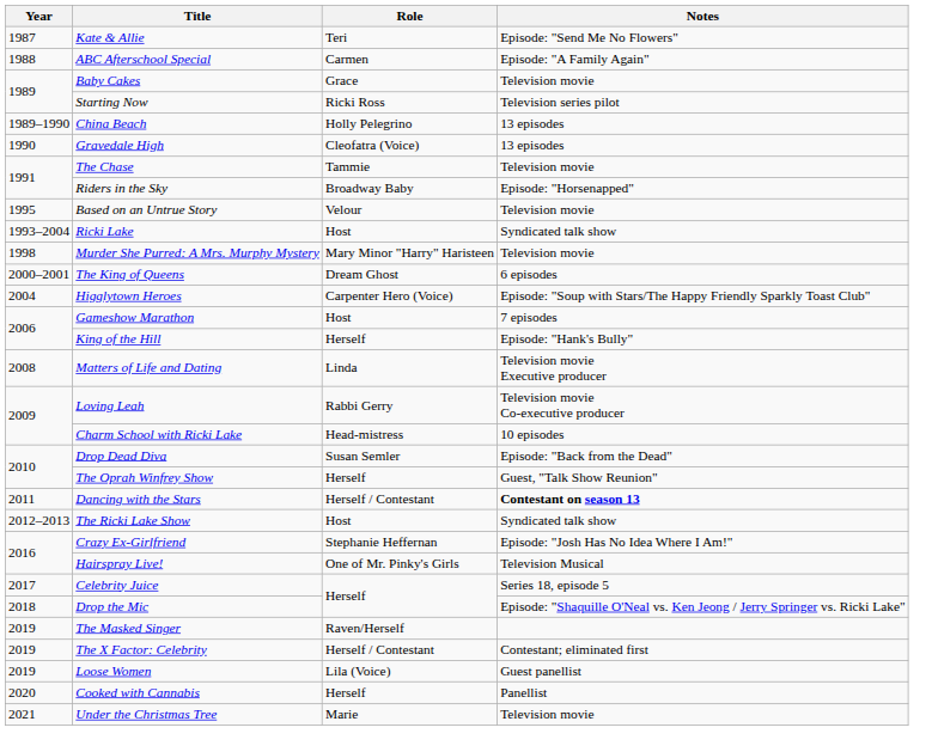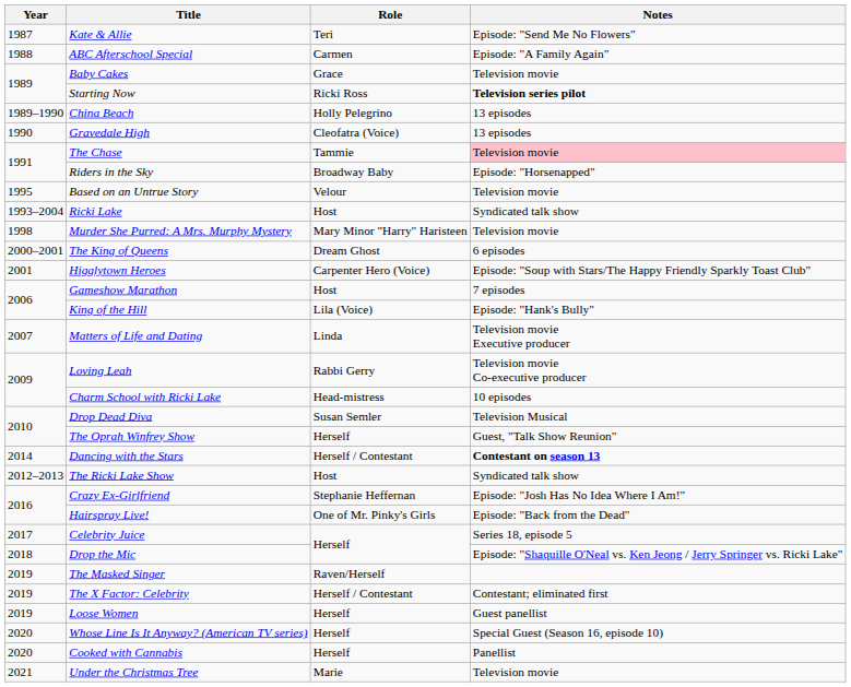 <table class="wikitable">
 <tr>
 <th>Year</th>
 <th>Title</th>
 <th>Role</th>
 <th>Notes</th>
 </tr>
 <tr>
 <td>1987</td>
 <td><em><a href='#'>Kate & Allie</a></em></td>
 <td>Teri</td>
 <td>Episode: "Send Me No Flowers"</td>
 </tr>
 <tr>
 <td>1988</td>
 <td><em><a href='#'>ABC Afterschool Special</a></em></td>
 <td>Carmen</td>
 <td>Episode: "A Family Again"</td>
 </tr>
 <tr>
 <td rowspan=2>1989</td>
 <td><em><a href='#'>Baby Cakes</a></em></td>
 <td>Grace</td>
 <td>Television movie</td>
 </tr>
 <tr>
 <td><em>Starting Now</em></td>
 <td>Ricki Ross</td>
-<td>Television series pilot</td>
+<td><strong>Television series pilot</strong></td>
 </tr>
 <tr>
 <td>1989–1990</td>
 <td><em><a href='#'>China Beach</a></em></td>
 <td>Holly Pelegrino</td>
 <td>13 episodes</td>
 </tr>
 <tr>
 <td>1990</td>
 <td><em><a href='#'>Gravedale High</a></em></td>
 <td>Cleofatra (Voice)</td>
 <td>13 episodes</td>
 </tr>
 <tr>
 <td rowspan=2>1991</td>
 <td><em><a href='#'>The Chase</a></em></td>
 <td>Tammie</td>
-<td>Television movie</td>
+<td style="background: pink;">Television movie</td>
 </tr>
 <tr>
 <td><em>Riders in the Sky</em></td>
 <td>Broadway Baby</td>
 <td>Episode: "Horsenapped"</td>
 </tr>
 <tr>
 <td>1995</td>
 <td><em>Based on an Untrue Story</em></td>
 <td>Velour</td>
 <td>Television movie</td>
 </tr>
 <tr>
 <td>1993–2004</td>
 <td><em><a href='#'>Ricki Lake</a></em></td>
 <td>Host</td>
 <td>Syndicated talk show</td>
 </tr>
 <tr>
 <td>1998</td>
 <td><em><a href='#'>Murder She Purred: A Mrs. Murphy Mystery</a></em></td>
 <td>Mary Minor "Harry" Haristeen</td>
 <td>Television movie</td>
 </tr>
 <tr>
 <td>2000–2001</td>
 <td><em><a href='#'>The King of Queens</a></em></td>
 <td>Dream Ghost</td>
 <td>6 episodes</td>
 </tr>
 <tr>
-<td>2004</td>
+<td>2001</td>
 <td><em><a href='#'>Higglytown Heroes</a></em></td>
 <td>Carpenter Hero (Voice)</td>
 <td>Episode: "Soup with Stars/The Happy Friendly Sparkly Toast Club"</td>
 </tr>
 <tr>
 <td rowspan=2>2006</td>
 <td><em><a href='#'>Gameshow Marathon</a></em></td>
 <td>Host</td>
 <td>7 episodes</td>
 </tr>
 <tr>
 <td><em><a href='#'>King of the Hill</a></em></td>
-<td>Herself</td>
+<td>Lila (Voice)</td>
 <td>Episode: "Hank's Bully"</td>
 </tr>
 <tr>
-<td>2008</td>
+<td>2007</td>
 <td><em><a href='#'>Matters of Life and Dating</a></em></td>
 <td>Linda</td>
 <td>Television movie<br>Executive producer</td>
 </tr>
 <tr>
 <td rowspan=2>2009</td>
 <td><em><a href='#'>Loving Leah</a></em></td>
 <td>Rabbi Gerry</td>
 <td>Television movie<br>Co-executive producer</td>
 </tr>
 <tr>
 <td><em><a href='#'>Charm School with Ricki Lake</a></em></td>
 <td>Head-mistress</td>
 <td>10 episodes</td>
 </tr>
 <tr>
 <td rowspan=2>2010</td>
 <td><em><a href='#'>Drop Dead Diva</a></em></td>
 <td>Susan Semler</td>
-<td>Episode: "Back from the Dead"</td>
+<td>Television Musical</td>
 </tr>
 <tr>
 <td><em><a href='#'>The Oprah Winfrey Show</a></em></td>
 <td>Herself</td>
 <td>Guest, "Talk Show Reunion"</td>
 </tr>
 <tr>
-<td>2011</td>
+<td>2014</td>
 <td><em><a href='#'>Dancing with the Stars</a></em></td>
 <td>Herself / Contestant</td>
 <td><strong>Contestant on <a href='#'>season 13</a></strong></td>
 </tr>
 <tr>
 <td>2012–2013</td>
 <td><em><a href='#'>The Ricki Lake Show</a></em></td>
 <td>Host</td>
 <td>Syndicated talk show</td>
 </tr>
 <tr>
 <td rowspan=2>2016</td>
 <td><em><a href='#'>Crazy Ex-Girlfriend</a></em></td>
 <td>Stephanie Heffernan</td>
 <td>Episode: "Josh Has No Idea Where I Am!"</td>
 </tr>
 <tr>
 <td><em><a href='#'>Hairspray Live!</a></em></td>
 <td>One of Mr. Pinky's Girls</td>
-<td>Television Musical</td>
+<td>Episode: "Back from the Dead"</td>
 </tr>
 <tr>
 <td>2017</td>
 <td><em><a href='#'>Celebrity Juice</a></em></td>
 <td rowspan=2>Herself</td>
 <td>Series 18, episode 5</td>
 </tr>
 <tr>
 <td>2018</td>
 <td><em><a href='#'>Drop the Mic</a></em></td>
 <td>Episode: "<a href='#'>Shaquille O'Neal</a> vs. <a href='#'>Ken Jeong</a> / <a href='#'>Jerry Springer</a> vs. Ricki Lake"</td>
 </tr>
 <tr>
 <td>2019</td>
 <td><em><a href='#'>The Masked Singer</a></em></td>
 <td>Raven/Herself</td>
 <td></td>
 </tr>
 <tr>
 <td>2019</td>
 <td><em><a href='#'>The X Factor: Celebrity</a></em></td>
 <td>Herself / Contestant</td>
 <td>Contestant; eliminated first</td>
 </tr>
 <tr>
 <td>2019</td>
 <td><em><a href='#'>Loose Women</a></em></td>
-<td>Lila (Voice)</td>
+<td>Herself</td>
 <td>Guest panellist</td>
+</tr>
+<tr>
+<td>2020</td>
+<td><em><a href='#'>Whose Line Is It Anyway? (American TV series)</a></em></td>
+<td>Herself</td>
+<td>Special Guest (Season 16, episode 10)</td>
 </tr>
 <tr>
 <td>2020</td>
 <td><em><a href='#'>Cooked with Cannabis</a></em></td>
 <td>Herself</td>
 <td>Panellist</td>
 </tr>
 <tr>
 <td>2021</td>
 <td><em><a href='#'>Under the Christmas Tree</a></em></td>
 <td>Marie</td>
 <td>Television movie</td>
 </tr>
 </table>
